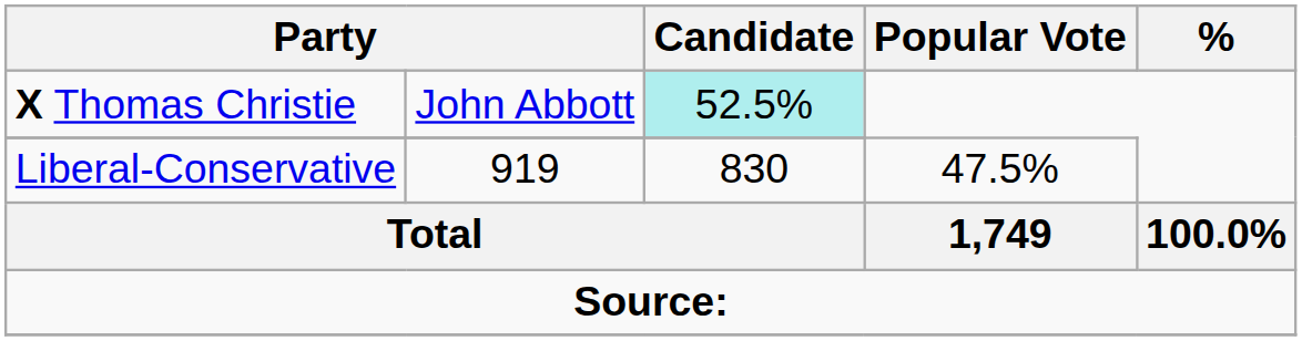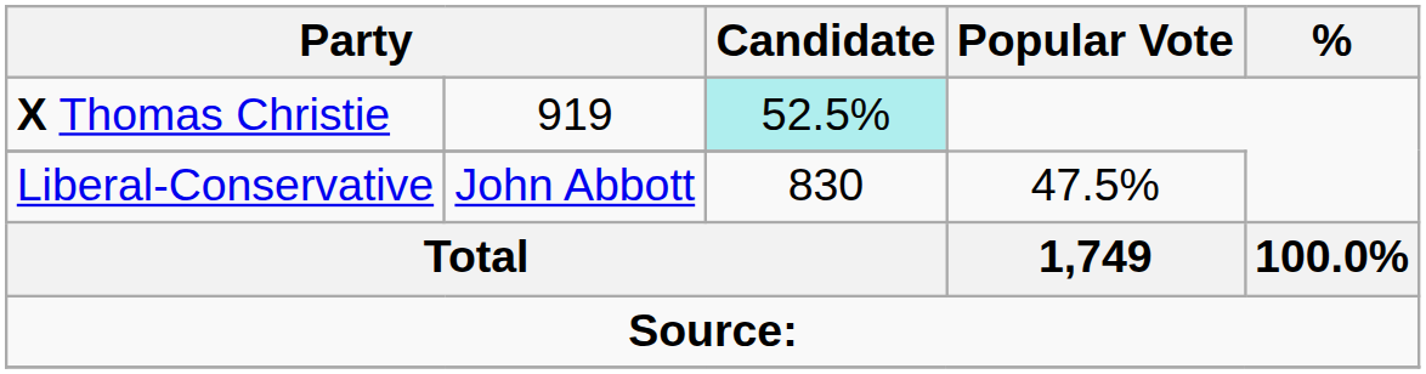 <table class="wikitable">
 <tr>
 <th colspan="2">Party</th>
 <th>Candidate</th>
 <th>Popular Vote</th>
 <th>%</th>
 </tr>
 <tr>
 <td> <strong>X</strong> <a href='#'>Thomas Christie</a></td>
-<td><a href='#'>John Abbott</a></td>
+<td align=center>919</td>
 <td align=center style="background: paleturquoise;">52.5%</td>
 </tr>
 <tr>
 </tr>
 <tr>
 <td><a href='#'>Liberal-Conservative</a></td>
-<td align=center>919</td>
+<td><a href='#'>John Abbott</a></td>
 <td align=center>830</td>
 <td align=center>47.5%</td>
 </tr>
 <tr>
 <th colspan=3 align=center>Total</th>
 <th align=right>1,749</th>
 <th align=right>100.0%</th>
 </tr>
 <tr>
 <td align="center" colspan=5><strong>Source:</strong> </td>
 </tr>
 <tr>
 </tr>
 </table>
